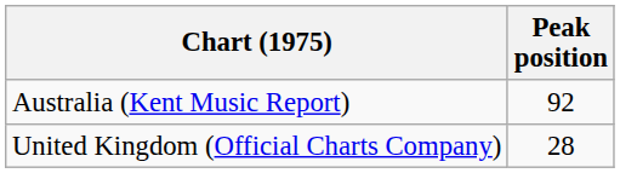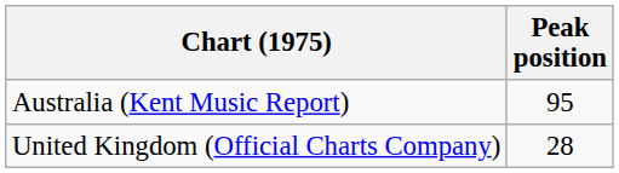 <table class="wikitable">
 <tr>
 <th>Chart (1975)</th>
 <th>Peak<br> position</th>
 </tr>
 <tr>
 <td>Australia (<a href='#'>Kent Music Report</a>)</td>
-<td align="center">92</td>
+<td align="center">95</td>
 </tr>
 <tr>
 <td>United Kingdom (<a href='#'>Official Charts Company</a>)</td>
 <td align="center">28</td>
 </tr>
 </table>
